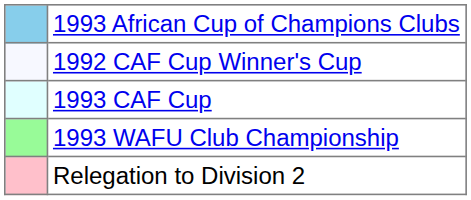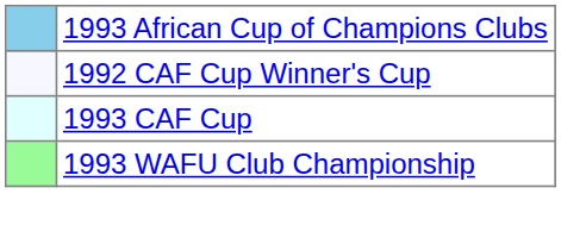 <table bgcolor="#f7f8ff" cellpadding="3" cellspacing="0" border="1" style="font-size: 95%; border: gray solid 1px; border-collapse: collapse;text-align:center;">
 <tr>
 <td style="background: #87ceeb;" width="20"></td>
 <td bgcolor="#ffffff" align="left"><a href='#'>1993 African Cup of Champions Clubs</a></td>
 </tr>
 <tr>
 <td style="background: ff0000;" width="20"></td>
 <td bgcolor="#ffffff" align="left"><a href='#'>1992 CAF Cup Winner's Cup</a></td>
 </tr>
 <tr>
 <td style="background: #e0ffff" width="20"></td>
 <td bgcolor="#ffffff" align="left"><a href='#'>1993 CAF Cup</a></td>
 </tr>
 <tr>
 <td style="background: #98fb98" width="20"></td>
 <td bgcolor="#ffffff" align="left"><a href='#'>1993 WAFU Club Championship</a></td>
 </tr>
-<tr>
-<td style="background: #ffc0cb" width="20"></td>
-<td bgcolor="#ffffff" align="left">Relegation to Division 2</td>
-</tr>
 </table>
